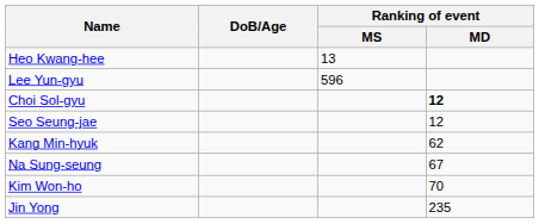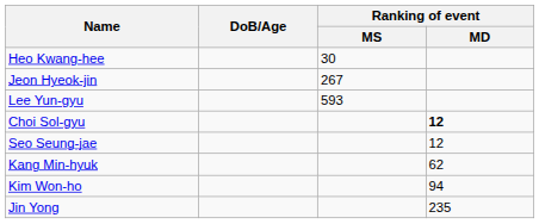 <table class="wikitable"  style="width:600px; font-size:95%;">
 <tr>
 <th align="left" rowspan="2">Name</th>
 <th align="left" rowspan="2">DoB/Age</th>
 <th align="center" colspan="2">Ranking of event</th>
 </tr>
 <tr>
 <th align="center">MS</th>
 <th align="center">MD</th>
 </tr>
 <tr>
 <td align="left"><a href='#'>Heo Kwang-hee</a></td>
 <td align="left"></td>
-<td>13</td>
+<td>30</td>
+<td></td>
+</tr>
+<tr>
+<td align="left"><a href='#'>Jeon Hyeok-jin</a></td>
+<td align="left"></td>
+<td>267</td>
 <td></td>
 </tr>
 <tr>
 <td align="left"><a href='#'>Lee Yun-gyu</a></td>
 <td align="left"></td>
-<td>596</td>
+<td>593</td>
 <td></td>
 </tr>
 <tr>
 <td align="left"><a href='#'>Choi Sol-gyu</a></td>
 <td align="left"></td>
 <td></td>
 <td><strong>12</strong></td>
 </tr>
 <tr>
 <td align="left"><a href='#'>Seo Seung-jae</a></td>
 <td align="left"></td>
 <td></td>
 <td>12</td>
 </tr>
 <tr>
 <td align="left"><a href='#'>Kang Min-hyuk</a></td>
 <td align="left"></td>
 <td></td>
 <td>62</td>
 </tr>
 <tr>
-<td align="left"><a href='#'>Na Sung-seung</a></td>
-<td align="left"></td>
-<td></td>
-<td>67</td>
-</tr>
-<tr>
 <td align="left"><a href='#'>Kim Won-ho</a></td>
 <td align="left"></td>
 <td></td>
-<td>70</td>
+<td>94</td>
 </tr>
 <tr>
 <td align="left"><a href='#'>Jin Yong</a></td>
 <td align="left"></td>
 <td></td>
 <td>235</td>
 </tr>
 </table>
